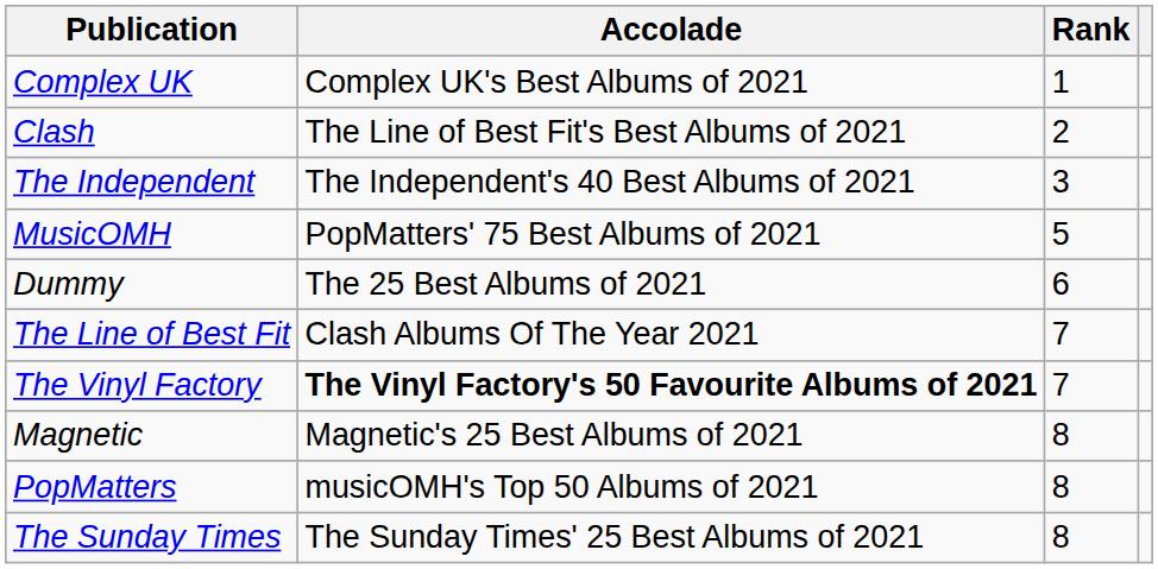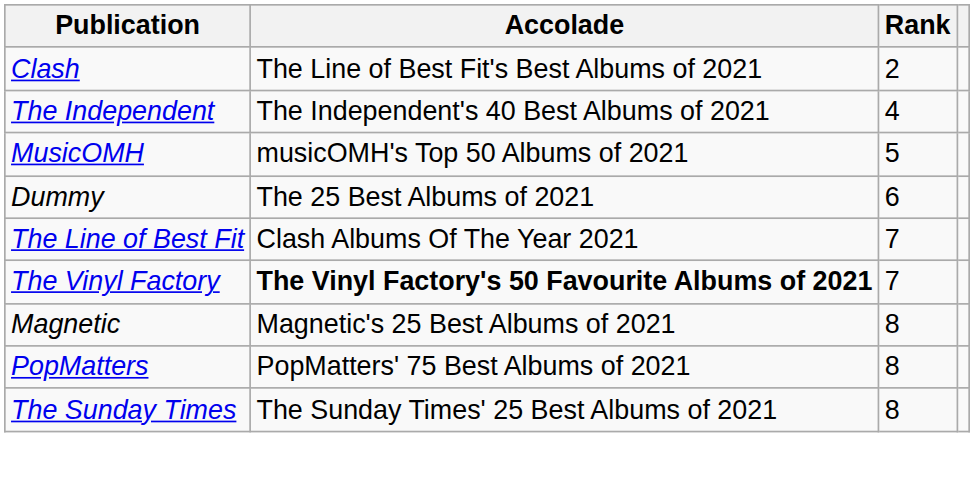 <table class="wikitable sortable">
 <tr>
 <th>Publication</th>
 <th>Accolade</th>
 <th>Rank</th>
 <th class="unsortable"></th>
-</tr>
-<tr>
-<td><em><a href='#'>Complex UK</a></em></td>
-<td>Complex UK's Best Albums of 2021</td>
-<td>1</td>
-<td></td>
 </tr>
 <tr>
 <td><em><a href='#'>Clash</a></em></td>
 <td>The Line of Best Fit's Best Albums of 2021</td>
 <td>2</td>
 <td></td>
 </tr>
 <tr>
 <td><em><a href='#'>The Independent</a></em></td>
 <td>The Independent's 40 Best Albums of 2021</td>
-<td>3</td>
+<td>4</td>
 <td></td>
 </tr>
 <tr>
 <td><em><a href='#'>MusicOMH</a></em></td>
-<td>PopMatters' 75 Best Albums of 2021</td>
+<td>musicOMH's Top 50 Albums of 2021</td>
 <td>5</td>
 <td></td>
 </tr>
 <tr>
 <td><em>Dummy</em></td>
 <td>The 25 Best Albums of 2021</td>
 <td>6</td>
 <td></td>
 </tr>
 <tr>
 <td><em><a href='#'>The Line of Best Fit</a></em></td>
 <td>Clash Albums Of The Year 2021</td>
 <td>7</td>
 <td></td>
 </tr>
 <tr>
 <td><em><a href='#'>The Vinyl Factory</a></em></td>
 <td><strong>The Vinyl Factory's 50 Favourite Albums of 2021</strong></td>
 <td>7</td>
 <td></td>
 </tr>
 <tr>
 <td><em>Magnetic</em></td>
 <td>Magnetic's 25 Best Albums of 2021</td>
 <td>8</td>
 <td></td>
 </tr>
 <tr>
 <td><em><a href='#'>PopMatters</a></em></td>
-<td>musicOMH's Top 50 Albums of 2021</td>
+<td>PopMatters' 75 Best Albums of 2021</td>
 <td>8</td>
 <td></td>
 </tr>
 <tr>
 <td><em><a href='#'>The Sunday Times</a></em></td>
 <td>The Sunday Times' 25 Best Albums of 2021</td>
 <td>8</td>
 <td></td>
 </tr>
 </table>
